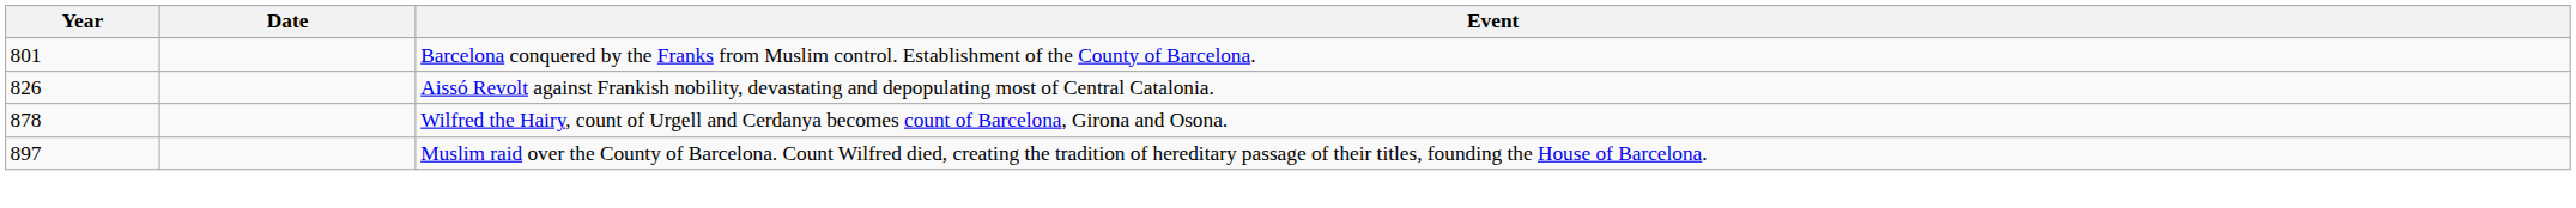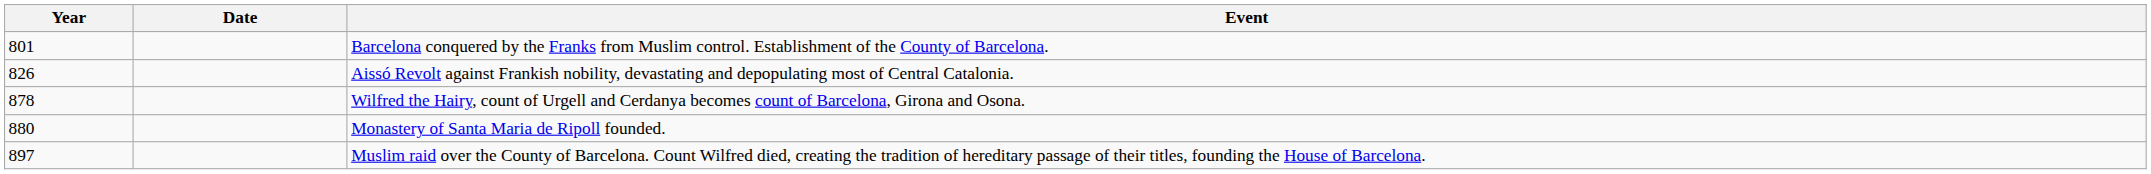 <table class="wikitable" width="100%">
 <tr>
 <th style="width:6%">Year</th>
 <th style="width:10%">Date</th>
 <th>Event</th>
 </tr>
 <tr>
 <td>801</td>
 <td></td>
 <td><a href='#'>Barcelona</a> conquered by the <a href='#'>Franks</a> from Muslim control. Establishment of the <a href='#'>County of Barcelona</a>.</td>
 </tr>
 <tr>
 <td>826</td>
 <td></td>
 <td><a href='#'>Aissó Revolt</a> against Frankish nobility, devastating and depopulating most of Central Catalonia.</td>
 </tr>
 <tr>
 <td>878</td>
 <td></td>
 <td><a href='#'>Wilfred the Hairy</a>, count of Urgell and Cerdanya becomes <a href='#'>count of Barcelona</a>, Girona and Osona.</td>
 </tr>
 <tr>
+<td>880</td>
+<td></td>
+<td><a href='#'>Monastery of Santa Maria de Ripoll</a> founded.</td>
+</tr>
+<tr>
 <td>897</td>
 <td></td>
 <td><a href='#'>Muslim raid</a> over the County of Barcelona. Count Wilfred died, creating the tradition of hereditary passage of their titles, founding the <a href='#'>House of Barcelona</a>.</td>
 </tr>
 </table>
